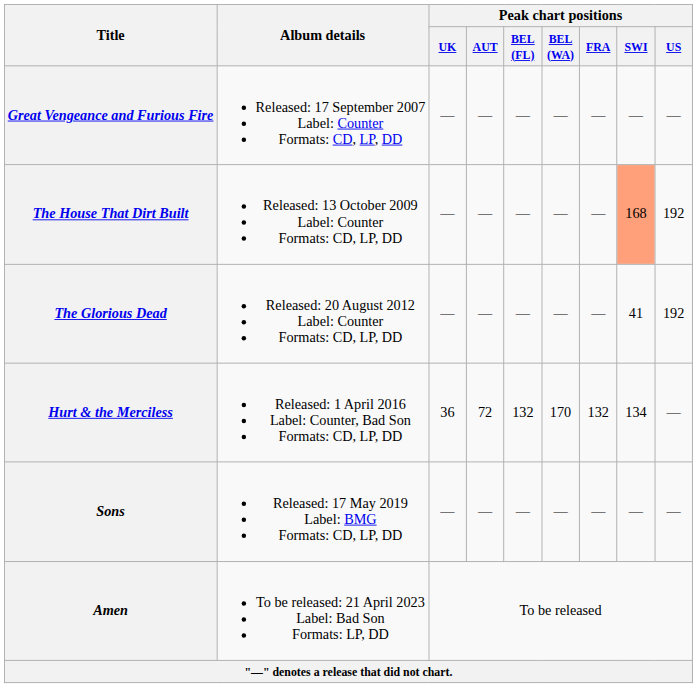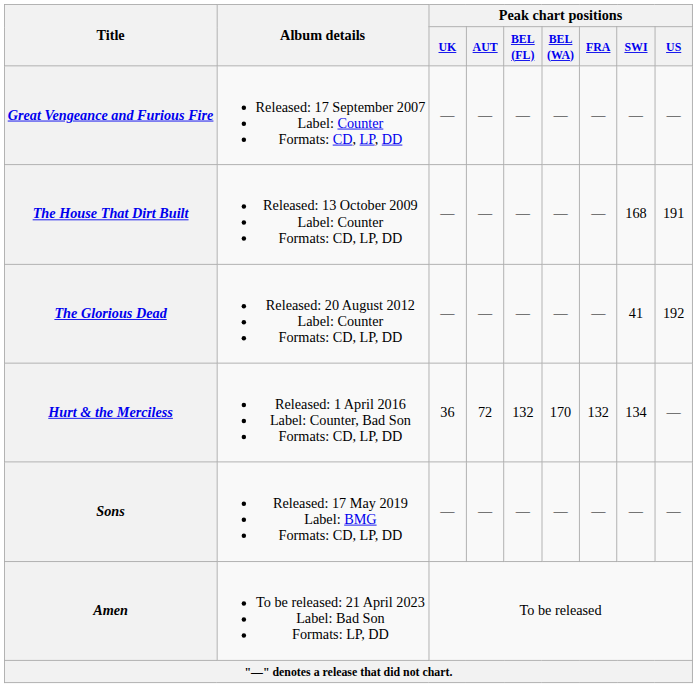 <table class="wikitable plainrowheaders" style="text-align:center;">
 <tr>
 <th scope="col" ! rowspan=2>Title</th>
 <th scope="col" ! rowspan=2>Album details</th>
 <th scope="col" ! colspan=7>Peak chart positions</th>
 </tr>
 <tr>
 <th width="35"><small><a href='#'>UK</a></small><br></th>
 <th width="35"><small><a href='#'>AUT</a></small><br></th>
 <th width="35"><small><a href='#'>BEL<br>(FL)</a></small><br></th>
 <th width="35"><small><a href='#'>BEL<br>(WA)</a></small><br></th>
 <th width="35"><small><a href='#'>FRA</a></small><br></th>
 <th width="35"><small><a href='#'>SWI</a></small><br></th>
 <th width="35"><small><a href='#'>US</a></small><br></th>
 </tr>
 <tr>
 <th scope=row align="left"><em><a href='#'>Great Vengeance and Furious Fire</a></em></th>
 <td><br><ul><li>Released: 17 September 2007</li><li>Label: <a href='#'>Counter</a></li><li>Formats: <a href='#'>CD</a>, <a href='#'>LP</a>, <a href='#'>DD</a></li></ul></td>
 <td>—</td>
 <td>—</td>
 <td>—</td>
 <td>—</td>
 <td>—</td>
 <td>—</td>
 <td>—</td>
 </tr>
 <tr>
 <th scope=row align="left"><em><a href='#'>The House That Dirt Built</a></em></th>
 <td><br><ul><li>Released: 13 October 2009</li><li>Label: Counter</li><li>Formats: CD, LP, DD</li></ul></td>
 <td>—</td>
 <td>—</td>
 <td>—</td>
 <td>—</td>
 <td>—</td>
-<td style="background: lightsalmon;">168</td>
-<td>192</td>
+<td>168</td>
+<td>191</td>
 </tr>
 <tr>
 <th scope=row align="left"><em><a href='#'>The Glorious Dead</a></em></th>
 <td><br><ul><li>Released: 20 August 2012</li><li>Label: Counter</li><li>Formats: CD, LP, DD</li></ul></td>
 <td>—</td>
 <td>—</td>
 <td>—</td>
 <td>—</td>
 <td>—</td>
 <td>41</td>
 <td>192</td>
 </tr>
 <tr>
 <th scope=row align="left"><em><a href='#'>Hurt & the Merciless</a></em></th>
 <td><br><ul><li>Released: 1 April 2016</li><li>Label: Counter, Bad Son</li><li>Formats: CD, LP, DD</li></ul></td>
 <td>36</td>
 <td>72</td>
 <td>132</td>
 <td>170</td>
 <td>132</td>
 <td>134</td>
 <td>—</td>
 </tr>
 <tr>
 <th scope=row align="left"><em>Sons</em></th>
 <td><br><ul><li>Released: 17 May 2019</li><li>Label: <a href='#'>BMG</a></li><li>Formats: CD, LP, DD</li></ul></td>
 <td>—</td>
 <td>—</td>
 <td>—</td>
 <td>—</td>
 <td>—</td>
 <td>—</td>
 <td>—</td>
 </tr>
 <tr>
 <th scope=row align="left"><em>Amen</em></th>
 <td><br><ul><li>To be released: 21 April 2023</li><li>Label: Bad Son</li><li>Formats: LP, DD</li></ul></td>
 <td colspan="10">To be released</td>
 </tr>
 <tr>
 <th colspan="10"><small>"—" denotes a release that did not chart.</small></th>
 </tr>
 </table>
